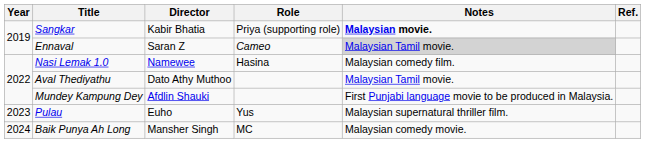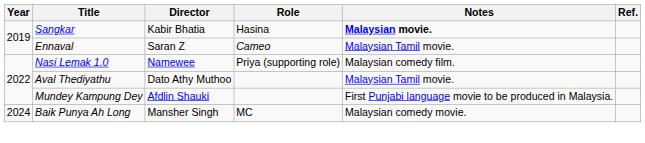 <table class="wikitable">
 <tr>
 <th>Year</th>
 <th>Title</th>
 <th>Director</th>
 <th>Role</th>
 <th>Notes</th>
 <th>Ref.</th>
 </tr>
 <tr>
 <td rowspan="2">2019</td>
 <td><em><a href='#'>Sangkar</a></em></td>
 <td>Kabir Bhatia</td>
-<td>Priya (supporting role)</td>
+<td>Hasina</td>
 <td><strong><a href='#'>Malaysian</a> movie.</strong></td>
 <td></td>
 </tr>
 <tr>
 <td><em>Ennaval</em></td>
 <td>Saran Z</td>
 <td><em>Cameo</em></td>
-<td style="background: lightgrey;"><a href='#'>Malaysian Tamil</a> movie.</td>
+<td><a href='#'>Malaysian Tamil</a> movie.</td>
 <td></td>
 </tr>
 <tr>
 <td rowspan="3">2022</td>
 <td><em><a href='#'>Nasi Lemak 1.0</a></em></td>
 <td><a href='#'>Namewee</a></td>
-<td>Hasina</td>
+<td>Priya (supporting role)</td>
 <td>Malaysian comedy film.</td>
 <td></td>
 </tr>
 <tr>
 <td><em>Aval Thediyathu</em></td>
 <td>Dato Athy Muthoo</td>
 <td></td>
 <td><a href='#'>Malaysian Tamil</a> movie.</td>
 <td></td>
 </tr>
 <tr>
 <td><em>Mundey Kampung Dey</em></td>
 <td><a href='#'>Afdlin Shauki</a></td>
 <td></td>
 <td>First <a href='#'>Punjabi language</a> movie to be produced in Malaysia.</td>
 <td></td>
 </tr>
 <tr>
-<td rowspan="1">2023</td>
-<td><em><a href='#'>Pulau</a></em></td>
-<td>Euho</td>
-<td>Yus</td>
-<td>Malaysian supernatural thriller film.</td>
-<td></td>
-</tr>
-<tr>
 <td>2024</td>
 <td><em>Baik Punya Ah Long</em></td>
 <td>Mansher Singh</td>
 <td>MC</td>
 <td>Malaysian comedy movie.</td>
 <td></td>
 </tr>
 </table>
